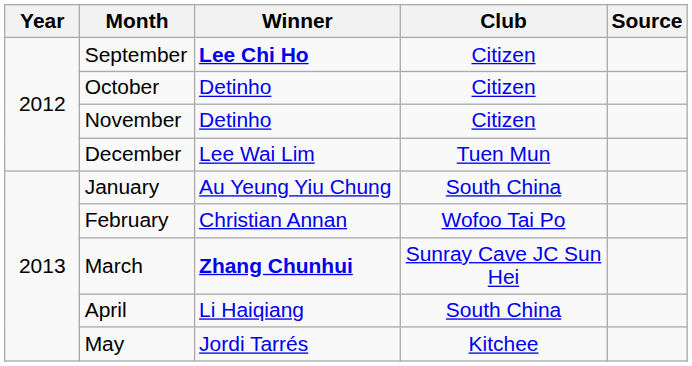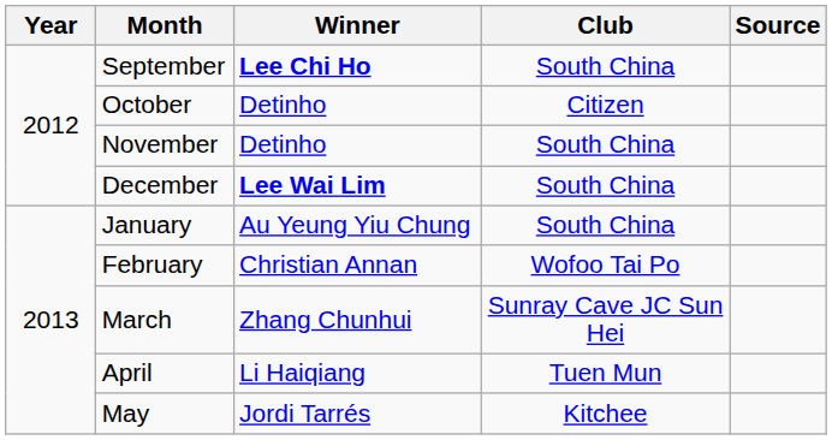 <table class="wikitable" style="text-align:center">
 <tr>
 <th width="50">Year</th>
 <th width="80">Month</th>
 <th width="150">Winner</th>
 <th width="150">Club</th>
 <th width="50">Source</th>
 </tr>
 <tr>
 <td rowspan="4">2012</td>
 <td align="left">September</td>
 <td align="left"><strong> <a href='#'>Lee Chi Ho</a></strong></td>
-<td><a href='#'>Citizen</a></td>
+<td><a href='#'>South China</a></td>
 <td></td>
 </tr>
 <tr>
 <td align="left">October</td>
 <td align="left"> <a href='#'>Detinho</a></td>
 <td><a href='#'>Citizen</a></td>
 <td></td>
 </tr>
 <tr>
 <td align="left">November</td>
 <td align="left"> <a href='#'>Detinho</a></td>
-<td><a href='#'>Citizen</a></td>
+<td><a href='#'>South China</a></td>
 <td></td>
 </tr>
 <tr>
 <td align="left">December</td>
-<td align="left"> <a href='#'>Lee Wai Lim</a></td>
-<td><a href='#'>Tuen Mun</a></td>
+<td align="left"><strong> <a href='#'>Lee Wai Lim</a></strong></td>
+<td><a href='#'>South China</a></td>
 <td></td>
 </tr>
 <tr>
 <td rowspan="5">2013</td>
 <td align="left">January</td>
 <td align="left"> <a href='#'>Au Yeung Yiu Chung</a></td>
 <td><a href='#'>South China</a></td>
 <td></td>
 </tr>
 <tr>
 <td align="left">February</td>
 <td align="left"> <a href='#'>Christian Annan</a></td>
 <td><a href='#'>Wofoo Tai Po</a></td>
 <td></td>
 </tr>
 <tr>
 <td align="left">March</td>
-<td align="left"><strong> <a href='#'>Zhang Chunhui</a></strong></td>
+<td align="left"> <a href='#'>Zhang Chunhui</a></td>
 <td><a href='#'>Sunray Cave JC Sun Hei</a></td>
 <td></td>
 </tr>
 <tr>
 <td align="left">April</td>
 <td align="left"> <a href='#'>Li Haiqiang</a></td>
-<td><a href='#'>South China</a></td>
+<td><a href='#'>Tuen Mun</a></td>
 <td></td>
 </tr>
 <tr>
 <td align="left">May</td>
 <td align="left"> <a href='#'>Jordi Tarrés</a></td>
 <td><a href='#'>Kitchee</a></td>
 <td></td>
 </tr>
 </table>
